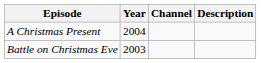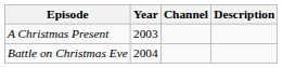 <table class="wikitable sortable">
 <tr>
 <th>Episode</th>
 <th>Year</th>
 <th>Channel</th>
 <th>Description</th>
 </tr>
 <tr>
 <td><em>A Christmas Present</em></td>
-<td>2004</td>
+<td>2003</td>
 <td></td>
 <td></td>
 </tr>
 <tr>
 <td><em>Battle on Christmas Eve</em></td>
-<td>2003</td>
+<td>2004</td>
 <td></td>
 <td></td>
 </tr>
 </table>
